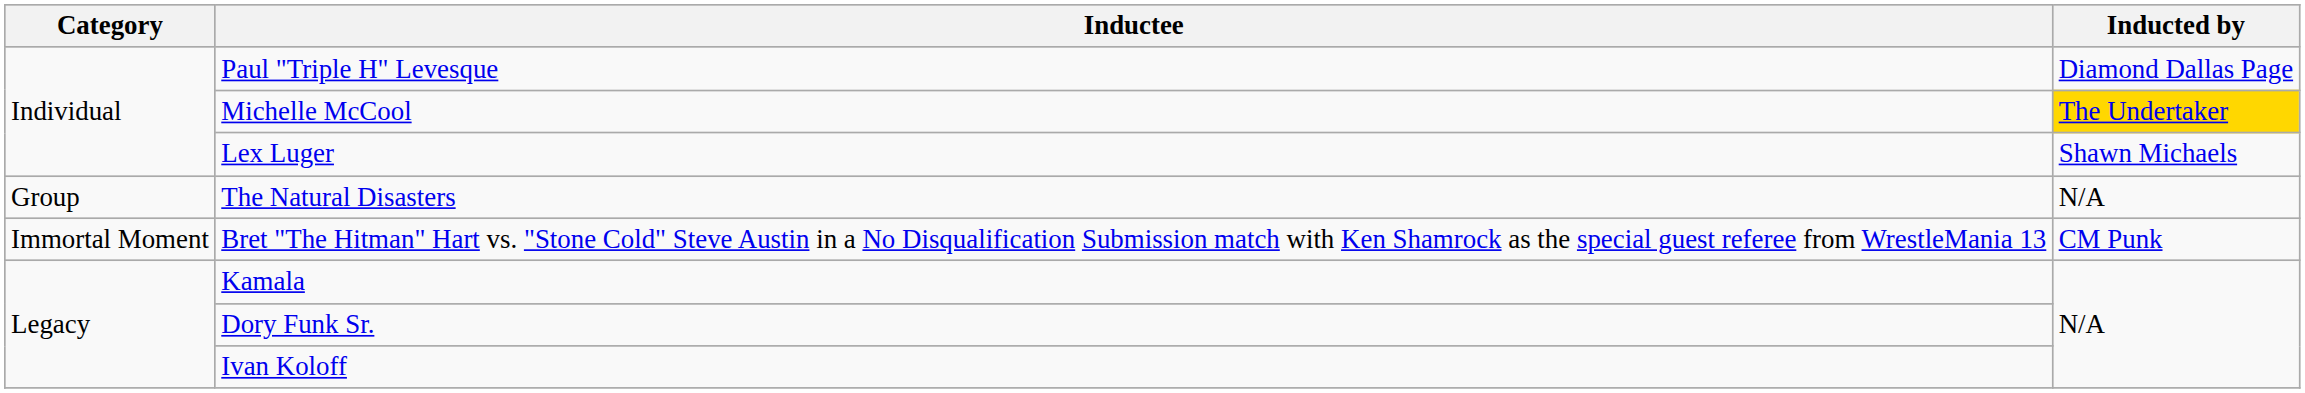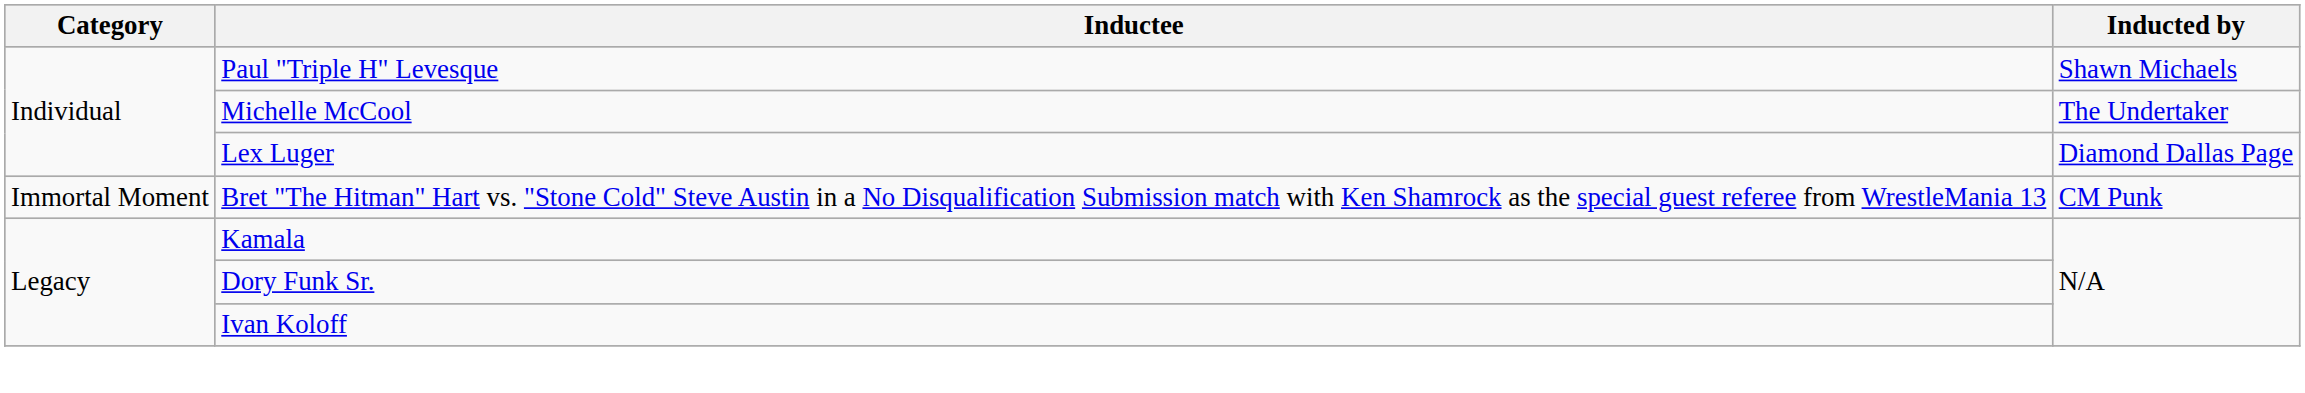 <table class="wikitable">
 <tr>
 <th>Category</th>
 <th>Inductee</th>
 <th>Inducted by</th>
 </tr>
 <tr>
 <td rowspan=3>Individual</td>
 <td><a href='#'>Paul "Triple H" Levesque</a></td>
-<td><a href='#'>Diamond Dallas Page</a></td>
+<td><a href='#'>Shawn Michaels</a></td>
 </tr>
 <tr>
 <td><a href='#'>Michelle McCool</a></td>
-<td style="background: gold;"><a href='#'>The Undertaker</a></td>
+<td><a href='#'>The Undertaker</a></td>
 </tr>
 <tr>
 <td><a href='#'>Lex Luger</a></td>
-<td><a href='#'>Shawn Michaels</a></td>
-</tr>
-<tr>
-<td>Group</td>
-<td><a href='#'>The Natural Disasters</a><br></td>
-<td>N/A</td>
+<td><a href='#'>Diamond Dallas Page</a></td>
 </tr>
 <tr>
 <td>Immortal Moment</td>
 <td><a href='#'>Bret "The Hitman" Hart</a> vs. <a href='#'>"Stone Cold" Steve Austin</a> in a <a href='#'>No Disqualification</a> <a href='#'>Submission match</a> with <a href='#'>Ken Shamrock</a> as the <a href='#'>special guest referee</a> from <a href='#'>WrestleMania 13</a></td>
 <td><a href='#'>CM Punk</a></td>
 </tr>
 <tr>
 <td rowspan=3>Legacy</td>
 <td><a href='#'>Kamala</a></td>
 <td rowspan=3>N/A</td>
 </tr>
 <tr>
 <td><a href='#'>Dory Funk Sr.</a></td>
 </tr>
 <tr>
 <td><a href='#'>Ivan Koloff</a></td>
 </tr>
 </table>
